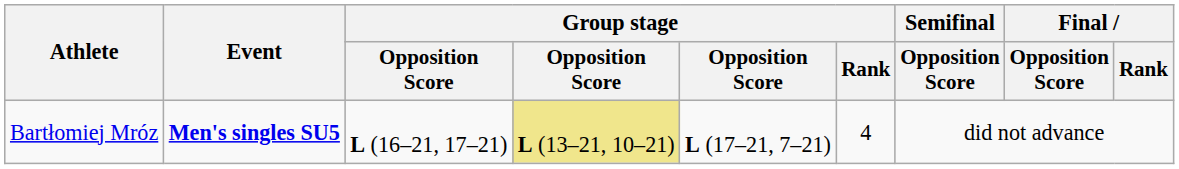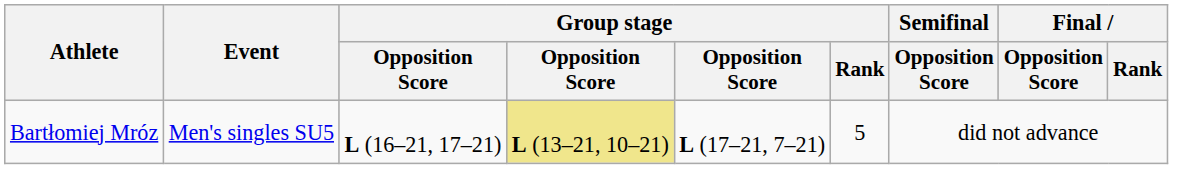 <table class="wikitable" style="font-size:90%; text-align:center">
 <tr>
 <th rowspan="2">Athlete</th>
 <th rowspan="2">Event</th>
 <th colspan="4">Group stage</th>
 <th>Semifinal</th>
 <th colspan="2">Final / </th>
 </tr>
 <tr style="font-size:95%">
 <th>Opposition<br>Score</th>
 <th>Opposition<br>Score</th>
 <th>Opposition<br>Score</th>
 <th>Rank</th>
 <th>Opposition<br>Score</th>
 <th>Opposition<br>Score</th>
 <th>Rank</th>
 </tr>
 <tr>
 <td align="left"><a href='#'>Bartłomiej Mróz</a></td>
-<td align="left"><strong><a href='#'>Men's singles SU5</a></strong></td>
+<td align="left"><a href='#'>Men's singles SU5</a></td>
 <td><br><strong>L</strong> (16–21, 17–21)</td>
 <td style="background: khaki;"><br><strong>L</strong> (13–21, 10–21)</td>
 <td><br><strong>L</strong> (17–21, 7–21)</td>
-<td>4</td>
+<td>5</td>
 <td colspan="3">did not advance</td>
 </tr>
 </table>
